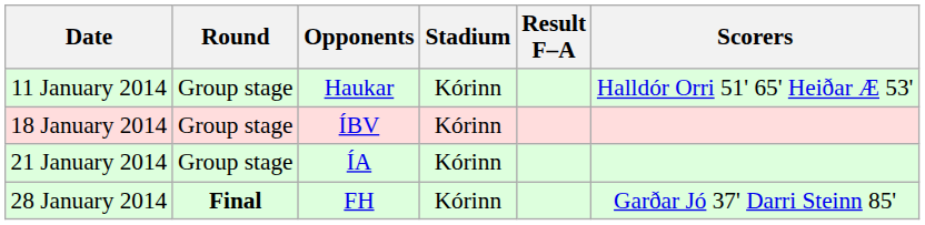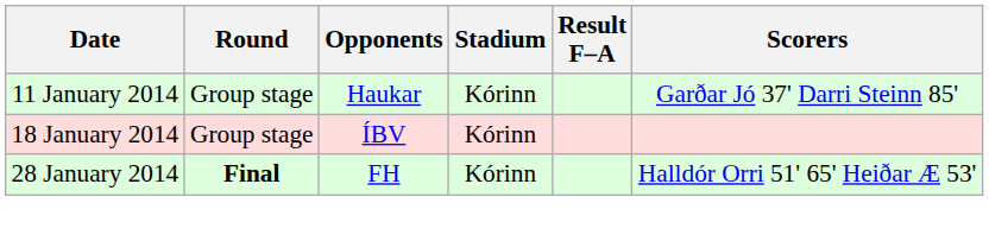 <table class="wikitable" style="text-align:center">
 <tr>
 <th>Date</th>
 <th>Round</th>
 <th>Opponents</th>
 <th>Stadium</th>
 <th>Result<br>F–A</th>
 <th>Scorers</th>
 </tr>
 <tr bgcolor="#ddffdd">
 <td>11 January 2014</td>
 <td>Group stage</td>
 <td><a href='#'>Haukar</a></td>
 <td>Kórinn</td>
 <td></td>
-<td><a href='#'>Halldór Orri</a> 51' 65' <a href='#'>Heiðar Æ</a> 53'</td>
+<td><a href='#'>Garðar Jó</a> 37' <a href='#'>Darri Steinn</a> 85'</td>
 </tr>
 <tr bgcolor="#ffdddd">
 <td>18 January 2014</td>
 <td>Group stage</td>
 <td><a href='#'>ÍBV</a></td>
 <td>Kórinn</td>
 <td></td>
 <td></td>
 </tr>
 <tr bgcolor="#ddffdd">
-<td>21 January 2014</td>
-<td>Group stage</td>
-<td><a href='#'>ÍA</a></td>
-<td>Kórinn</td>
-<td></td>
-<td></td>
-</tr>
-<tr bgcolor="#ddffdd">
 <td>28 January 2014</td>
 <td><strong>Final</strong></td>
 <td><a href='#'>FH</a></td>
 <td>Kórinn</td>
 <td></td>
-<td><a href='#'>Garðar Jó</a> 37' <a href='#'>Darri Steinn</a> 85'</td>
+<td><a href='#'>Halldór Orri</a> 51' 65' <a href='#'>Heiðar Æ</a> 53'</td>
 </tr>
 </table>
